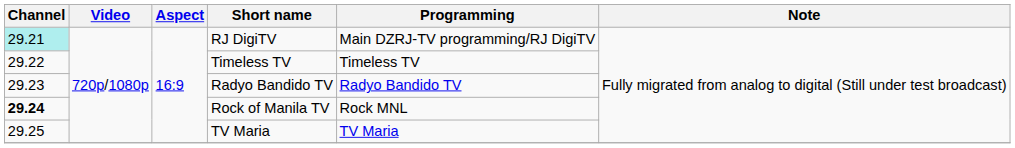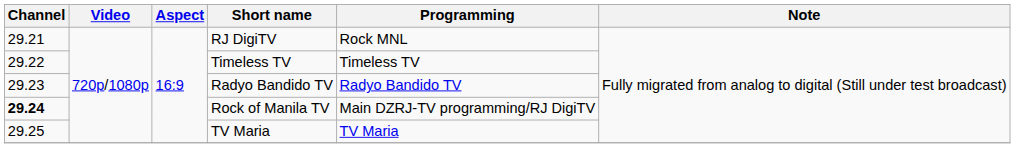 <table class="wikitable">
 <tr>
 <th>Channel</th>
 <th><a href='#'>Video</a></th>
 <th><a href='#'>Aspect</a></th>
 <th>Short name</th>
 <th>Programming</th>
 <th>Note</th>
 </tr>
 <tr>
-<td style="background: paleturquoise;">29.21</td>
+<td>29.21</td>
 <td rowspan="5"><a href='#'>720p</a>/<a href='#'>1080p</a></td>
 <td rowspan="5"><a href='#'>16:9</a></td>
 <td rowspan="1">RJ DigiTV</td>
-<td rowspan="1">Main DZRJ-TV programming/RJ DigiTV</td>
+<td>Rock MNL</td>
 <td rowspan="5">Fully migrated from analog to digital (Still under test broadcast)</td>
 </tr>
 <tr>
 <td>29.22</td>
 <td>Timeless TV</td>
 <td>Timeless TV</td>
 </tr>
 <tr>
 <td>29.23</td>
 <td>Radyo Bandido TV</td>
 <td><a href='#'>Radyo Bandido TV</a></td>
 </tr>
 <tr>
 <td><strong>29.24</strong></td>
 <td>Rock of Manila TV</td>
-<td>Rock MNL</td>
+<td rowspan="1">Main DZRJ-TV programming/RJ DigiTV</td>
 </tr>
 <tr>
 <td>29.25</td>
 <td>TV Maria</td>
 <td><a href='#'>TV Maria</a></td>
 </tr>
 <tr>
 </tr>
 </table>
